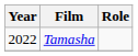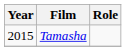 <table class="wikitable sortable">
 <tr>
 <th>Year</th>
 <th>Film</th>
 <th>Role</th>
 </tr>
 <tr>
-<td>2022</td>
+<td>2015</td>
 <td><em><a href='#'>Tamasha</a></em></td>
 <td></td>
 </tr>
 <tr>
 </tr>
 </table>
